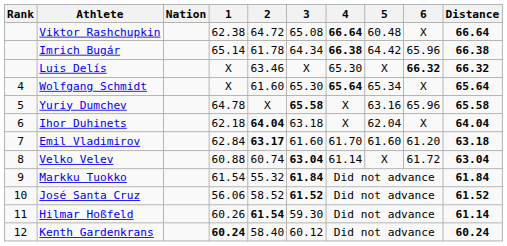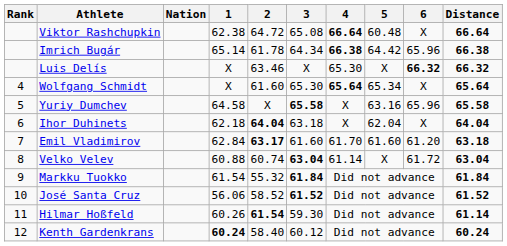 <table class="wikitable sortable" style="text-align:center">
 <tr>
 <th>Rank</th>
 <th>Athlete</th>
 <th>Nation</th>
 <th>1</th>
 <th>2</th>
 <th>3</th>
 <th>4</th>
 <th>5</th>
 <th>6</th>
 <th>Distance</th>
 </tr>
 <tr>
 <td></td>
 <td align=left><a href='#'>Viktor Rashchupkin</a></td>
 <td align=left></td>
 <td>62.38</td>
 <td>64.72</td>
 <td>65.08</td>
 <td><strong>66.64</strong></td>
 <td>60.48</td>
 <td data-sort-value=1.00>X</td>
 <td><strong>66.64</strong></td>
 </tr>
 <tr>
 <td></td>
 <td align=left><a href='#'>Imrich Bugár</a></td>
 <td align=left></td>
 <td>65.14</td>
 <td>61.78</td>
 <td>64.34</td>
 <td><strong>66.38</strong></td>
 <td>64.42</td>
 <td>65.96</td>
 <td><strong>66.38</strong></td>
 </tr>
 <tr>
 <td></td>
 <td align=left><a href='#'>Luis Delís</a></td>
 <td align=left></td>
 <td data-sort-value=1.00>X</td>
 <td>63.46</td>
 <td data-sort-value=1.00>X</td>
 <td>65.30</td>
 <td data-sort-value=1.00>X</td>
 <td><strong>66.32</strong></td>
 <td><strong>66.32</strong></td>
 </tr>
 <tr>
 <td>4</td>
 <td align=left><a href='#'>Wolfgang Schmidt</a></td>
 <td align=left></td>
 <td data-sort-value=1.00>X</td>
 <td>61.60</td>
 <td>65.30</td>
 <td><strong>65.64</strong></td>
 <td>65.34</td>
 <td data-sort-value=1.00>X</td>
 <td><strong>65.64</strong></td>
 </tr>
 <tr>
 <td>5</td>
 <td align=left><a href='#'>Yuriy Dumchev</a></td>
 <td align=left></td>
-<td>64.78</td>
+<td>64.58</td>
 <td data-sort-value=1.00>X</td>
 <td><strong>65.58</strong></td>
 <td data-sort-value=1.00>X</td>
 <td>63.16</td>
 <td>65.96</td>
 <td><strong>65.58</strong></td>
 </tr>
 <tr>
 <td>6</td>
 <td align=left><a href='#'>Ihor Duhinets</a></td>
 <td align=left></td>
 <td>62.18</td>
 <td><strong>64.04</strong></td>
 <td>63.18</td>
 <td data-sort-value=1.00>X</td>
 <td>62.04</td>
 <td data-sort-value=1.00>X</td>
 <td><strong>64.04</strong></td>
 </tr>
 <tr>
 <td>7</td>
 <td align=left><a href='#'>Emil Vladimirov</a></td>
 <td align=left></td>
 <td>62.84</td>
 <td><strong>63.17</strong></td>
 <td>61.60</td>
 <td>61.70</td>
 <td>61.60</td>
 <td>61.20</td>
 <td><strong>63.18</strong></td>
 </tr>
 <tr>
 <td>8</td>
 <td align=left><a href='#'>Velko Velev</a></td>
 <td align=left></td>
 <td>60.88</td>
 <td>60.74</td>
 <td><strong>63.04</strong></td>
 <td>61.14</td>
 <td data-sort-value=1.00>X</td>
 <td>61.72</td>
 <td><strong>63.04</strong></td>
 </tr>
 <tr>
 <td>9</td>
 <td align=left><a href='#'>Markku Tuokko</a></td>
 <td align=left></td>
 <td>61.54</td>
 <td>55.32</td>
 <td><strong>61.84</strong></td>
 <td colspan=3 data-sort-value=0.00>Did not advance</td>
 <td><strong>61.84</strong></td>
 </tr>
 <tr>
 <td>10</td>
 <td align=left><a href='#'>José Santa Cruz</a></td>
 <td align=left></td>
 <td>56.06</td>
 <td>58.52</td>
 <td><strong>61.52</strong></td>
 <td colspan=3 data-sort-value=0.00>Did not advance</td>
 <td><strong>61.52</strong></td>
 </tr>
 <tr>
 <td>11</td>
 <td align=left><a href='#'>Hilmar Hoßfeld</a></td>
 <td align=left></td>
 <td>60.26</td>
 <td><strong>61.54</strong></td>
 <td>59.30</td>
 <td colspan=3 data-sort-value=0.00>Did not advance</td>
 <td><strong>61.14</strong></td>
 </tr>
 <tr>
 <td>12</td>
 <td align=left><a href='#'>Kenth Gardenkrans</a></td>
 <td align=left></td>
 <td><strong>60.24</strong></td>
 <td>58.40</td>
 <td>60.12</td>
 <td colspan=3 data-sort-value=0.00>Did not advance</td>
 <td><strong>60.24</strong></td>
 </tr>
 </table>
